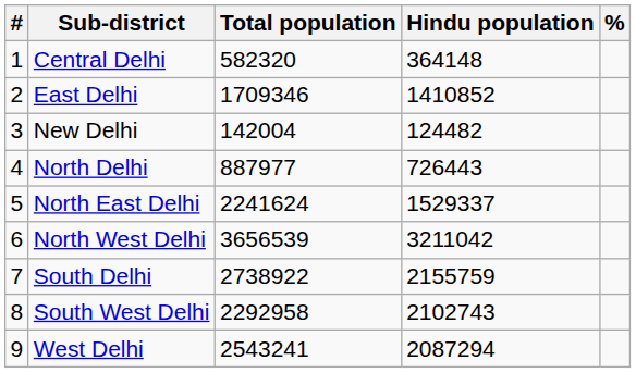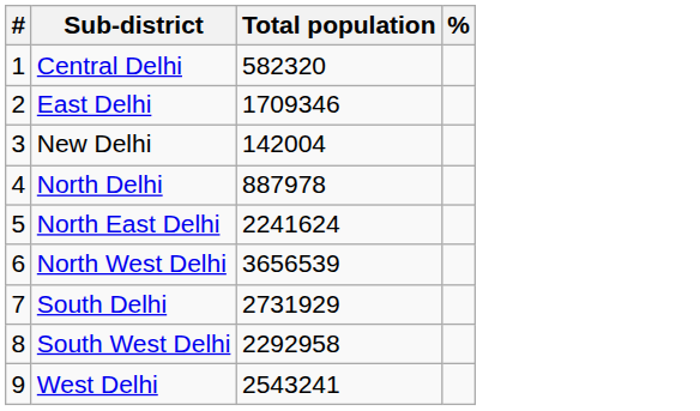 <table class="wikitable sortable">
 <tr>
 <th>#</th>
 <th>Sub-district</th>
 <th>Total population</th>
-<th>Hindu population</th>
 <th>%</th>
 </tr>
 <tr>
 <td>1</td>
 <td><a href='#'>Central Delhi</a></td>
 <td>582320</td>
-<td>364148</td>
 <td></td>
 </tr>
 <tr>
 <td>2</td>
 <td><a href='#'>East Delhi</a></td>
 <td>1709346</td>
-<td>1410852</td>
 <td></td>
 </tr>
 <tr>
 <td>3</td>
 <td>New Delhi</td>
 <td>142004</td>
-<td>124482</td>
 <td></td>
 </tr>
 <tr>
 <td>4</td>
 <td><a href='#'>North Delhi</a></td>
-<td>887977</td>
-<td>726443</td>
+<td>887978</td>
 <td></td>
 </tr>
 <tr>
 <td>5</td>
 <td><a href='#'>North East Delhi</a></td>
 <td>2241624</td>
-<td>1529337</td>
 <td></td>
 </tr>
 <tr>
 <td>6</td>
 <td><a href='#'>North West Delhi</a></td>
 <td>3656539</td>
-<td>3211042</td>
 <td></td>
 </tr>
 <tr>
 <td>7</td>
 <td><a href='#'>South Delhi</a></td>
-<td>2738922</td>
-<td>2155759</td>
+<td>2731929</td>
 <td></td>
 </tr>
 <tr>
 <td>8</td>
 <td><a href='#'>South West Delhi</a></td>
 <td>2292958</td>
-<td>2102743</td>
 <td></td>
 </tr>
 <tr>
 <td>9</td>
 <td><a href='#'>West Delhi</a></td>
 <td>2543241</td>
-<td>2087294</td>
 <td></td>
 </tr>
 </table>
